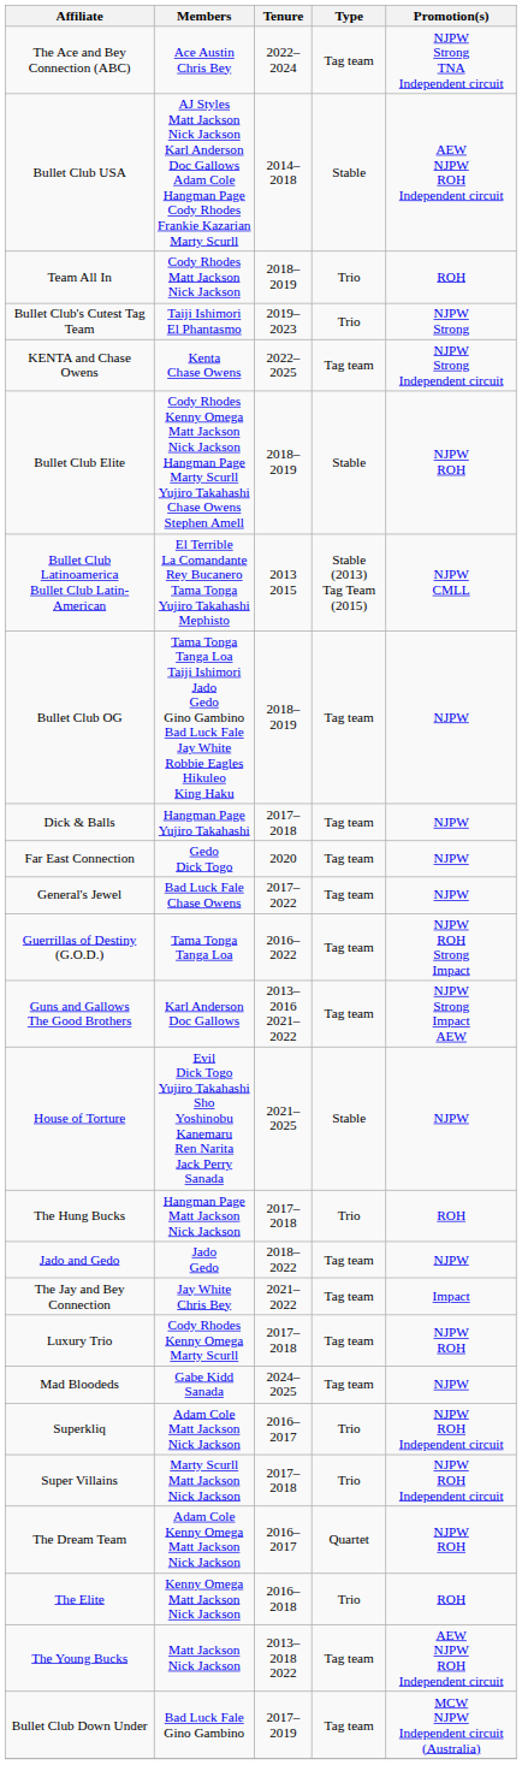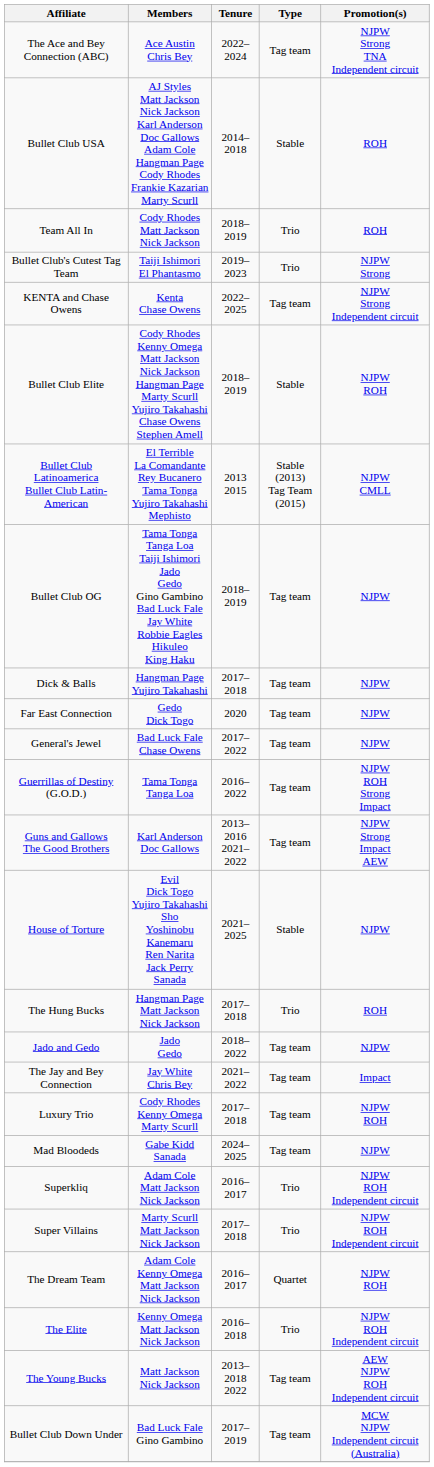 <table class="wikitable sortable" style="text-align:center;">
 <tr>
 <th>Affiliate</th>
 <th>Members</th>
 <th>Tenure</th>
 <th>Type</th>
 <th>Promotion(s)</th>
 </tr>
 <tr>
 <td>The Ace and Bey Connection (ABC)</td>
 <td><a href='#'>Ace Austin</a><br><a href='#'>Chris Bey</a></td>
 <td>2022–2024</td>
 <td>Tag team</td>
 <td><a href='#'>NJPW</a><br><a href='#'>Strong</a><br><a href='#'>TNA</a><br><a href='#'>Independent circuit</a></td>
 </tr>
 <tr>
 <td>Bullet Club USA</td>
 <td><a href='#'>AJ Styles</a><br><a href='#'>Matt Jackson</a><br><a href='#'>Nick Jackson</a><br><a href='#'>Karl Anderson</a><br><a href='#'>Doc Gallows</a><br><a href='#'>Adam Cole</a><br><a href='#'>Hangman Page</a><br><a href='#'>Cody Rhodes</a><br><a href='#'>Frankie Kazarian</a><br><a href='#'>Marty Scurll</a></td>
 <td>2014–2018</td>
 <td>Stable</td>
-<td><a href='#'>AEW</a><br><a href='#'>NJPW</a><br><a href='#'>ROH</a><br><a href='#'>Independent circuit</a></td>
+<td><a href='#'>ROH</a></td>
 </tr>
 <tr>
 <td>Team All In</td>
 <td><a href='#'>Cody Rhodes</a><br><a href='#'>Matt Jackson</a><br><a href='#'>Nick Jackson</a></td>
 <td>2018–2019</td>
 <td>Trio</td>
 <td><a href='#'>ROH</a></td>
 </tr>
 <tr>
 <td>Bullet Club's Cutest Tag Team</td>
 <td><a href='#'>Taiji Ishimori</a><br><a href='#'>El Phantasmo</a></td>
 <td>2019–2023</td>
 <td>Trio</td>
 <td><a href='#'>NJPW</a><br><a href='#'>Strong</a></td>
 </tr>
 <tr>
 <td>KENTA and Chase Owens</td>
 <td><a href='#'>Kenta</a><br><a href='#'>Chase Owens</a></td>
 <td>2022–2025</td>
 <td>Tag team</td>
 <td><a href='#'>NJPW</a><br><a href='#'>Strong</a><br><a href='#'>Independent circuit</a></td>
 </tr>
 <tr>
 <td>Bullet Club Elite<br></td>
 <td><a href='#'>Cody Rhodes</a><br><a href='#'>Kenny Omega</a><br><a href='#'>Matt Jackson</a><br><a href='#'>Nick Jackson</a><br><a href='#'>Hangman Page</a><br><a href='#'>Marty Scurll</a><br><a href='#'>Yujiro Takahashi</a><br><a href='#'>Chase Owens</a><br><a href='#'>Stephen Amell</a></td>
 <td>2018–2019</td>
 <td>Stable</td>
 <td><a href='#'>NJPW</a><br><a href='#'>ROH</a></td>
 </tr>
 <tr>
 <td><a href='#'>Bullet Club Latinoamerica<br>Bullet Club Latin-American</a></td>
 <td><a href='#'>El Terrible</a><br><a href='#'>La Comandante</a><br><a href='#'>Rey Bucanero</a><br><a href='#'>Tama Tonga</a> <br> <a href='#'>Yujiro Takahashi</a><br> <a href='#'>Mephisto</a></td>
 <td>2013<br>2015</td>
 <td>Stable (2013)<br> Tag Team (2015)</td>
 <td><a href='#'>NJPW</a><br><a href='#'>CMLL</a></td>
 </tr>
 <tr>
 <td>Bullet Club OG<br></td>
 <td><a href='#'>Tama Tonga</a><br><a href='#'>Tanga Loa</a><br><a href='#'>Taiji Ishimori</a><br><a href='#'>Jado</a><br><a href='#'>Gedo</a><br>Gino Gambino<br><a href='#'>Bad Luck Fale</a><br><a href='#'>Jay White</a><br><a href='#'>Robbie Eagles</a><br><a href='#'>Hikuleo</a><br><a href='#'>King Haku</a></td>
 <td>2018–2019</td>
 <td>Tag team</td>
 <td><a href='#'>NJPW</a></td>
 </tr>
 <tr>
 <td>Dick & Balls</td>
 <td><a href='#'>Hangman Page</a><br><a href='#'>Yujiro Takahashi</a></td>
 <td>2017–2018</td>
 <td>Tag team</td>
 <td><a href='#'>NJPW</a></td>
 </tr>
 <tr>
 <td>Far East Connection</td>
 <td><a href='#'>Gedo</a><br><a href='#'>Dick Togo</a></td>
 <td>2020</td>
 <td>Tag team</td>
 <td><a href='#'>NJPW</a></td>
 </tr>
 <tr>
 <td>General's Jewel</td>
 <td><a href='#'>Bad Luck Fale</a><br><a href='#'>Chase Owens</a></td>
 <td>2017–2022</td>
 <td>Tag team</td>
 <td><a href='#'>NJPW</a></td>
 </tr>
 <tr>
 <td><a href='#'>Guerrillas of Destiny</a><br>(G.O.D.)</td>
 <td><a href='#'>Tama Tonga</a><br><a href='#'>Tanga Loa</a></td>
 <td>2016–2022</td>
 <td>Tag team</td>
 <td><a href='#'>NJPW</a><br><a href='#'>ROH</a><br><a href='#'>Strong</a><br><a href='#'>Impact</a></td>
 </tr>
 <tr>
 <td><a href='#'>Guns and Gallows<br>The Good Brothers</a></td>
 <td><a href='#'>Karl Anderson</a><br><a href='#'>Doc Gallows</a></td>
 <td>2013–2016<br>2021–2022</td>
 <td>Tag team</td>
 <td><a href='#'>NJPW</a><br><a href='#'>Strong</a><br><a href='#'>Impact</a><br><a href='#'>AEW</a></td>
 </tr>
 <tr>
 <td><a href='#'>House of Torture</a></td>
 <td><a href='#'>Evil</a><br><a href='#'>Dick Togo</a><br><a href='#'>Yujiro Takahashi</a><br><a href='#'>Sho</a><br><a href='#'>Yoshinobu Kanemaru</a><br><a href='#'>Ren Narita</a><br><a href='#'>Jack Perry</a><br><a href='#'>Sanada</a></td>
 <td>2021–2025</td>
 <td>Stable</td>
 <td><a href='#'>NJPW</a></td>
 </tr>
 <tr>
 <td>The Hung Bucks</td>
 <td><a href='#'>Hangman Page</a><br><a href='#'>Matt Jackson</a><br><a href='#'>Nick Jackson</a></td>
 <td>2017–2018</td>
 <td>Trio</td>
 <td><a href='#'>ROH</a></td>
 </tr>
 <tr>
 <td><a href='#'>Jado and Gedo</a></td>
 <td><a href='#'>Jado</a><br><a href='#'>Gedo</a></td>
 <td>2018–2022</td>
 <td>Tag team</td>
 <td><a href='#'>NJPW</a></td>
 </tr>
 <tr>
 <td>The Jay and Bey Connection</td>
 <td><a href='#'>Jay White</a><br><a href='#'>Chris Bey</a></td>
 <td>2021–2022</td>
 <td>Tag team</td>
 <td><a href='#'>Impact</a></td>
 </tr>
 <tr>
 <td>Luxury Trio</td>
 <td><a href='#'>Cody Rhodes</a><br><a href='#'>Kenny Omega</a><br><a href='#'>Marty Scurll</a></td>
 <td>2017–2018</td>
 <td>Tag team</td>
 <td><a href='#'>NJPW</a><br><a href='#'>ROH</a></td>
 </tr>
 <tr>
 <td>Mad Bloodeds</td>
 <td><a href='#'>Gabe Kidd</a><br><a href='#'>Sanada</a></td>
 <td>2024–2025</td>
 <td>Tag team</td>
 <td><a href='#'>NJPW</a></td>
 </tr>
 <tr>
 <td>Superkliq</td>
 <td><a href='#'>Adam Cole</a><br><a href='#'>Matt Jackson</a><br><a href='#'>Nick Jackson</a></td>
 <td>2016–2017</td>
 <td>Trio</td>
 <td><a href='#'>NJPW</a><br><a href='#'>ROH</a><br><a href='#'>Independent circuit</a></td>
 </tr>
 <tr>
 <td>Super Villains</td>
 <td><a href='#'>Marty Scurll</a><br><a href='#'>Matt Jackson</a><br><a href='#'>Nick Jackson</a></td>
 <td>2017–2018</td>
 <td>Trio</td>
 <td><a href='#'>NJPW</a><br><a href='#'>ROH</a><br><a href='#'>Independent circuit</a></td>
 </tr>
 <tr>
 <td>The Dream Team</td>
 <td><a href='#'>Adam Cole</a><br><a href='#'>Kenny Omega</a><br><a href='#'>Matt Jackson</a><br><a href='#'>Nick Jackson</a></td>
 <td>2016–2017</td>
 <td>Quartet</td>
 <td><a href='#'>NJPW</a><br><a href='#'>ROH</a></td>
 </tr>
 <tr>
 <td><a href='#'>The Elite</a></td>
 <td><a href='#'>Kenny Omega</a><br><a href='#'>Matt Jackson</a><br><a href='#'>Nick Jackson</a></td>
 <td>2016–2018</td>
 <td>Trio</td>
-<td><a href='#'>ROH</a></td>
+<td><a href='#'>NJPW</a><br><a href='#'>ROH</a><br><a href='#'>Independent circuit</a></td>
 </tr>
 <tr>
 <td><a href='#'>The Young Bucks</a></td>
 <td><a href='#'>Matt Jackson</a><br><a href='#'>Nick Jackson</a></td>
 <td>2013–2018<br>2022</td>
 <td>Tag team</td>
 <td><a href='#'>AEW</a><br><a href='#'>NJPW</a><br><a href='#'>ROH</a><br><a href='#'>Independent circuit</a></td>
 </tr>
 <tr>
 <td>Bullet Club Down Under</td>
 <td><a href='#'>Bad Luck Fale</a><br> Gino Gambino</td>
 <td>2017–2019</td>
 <td>Tag team</td>
 <td><a href='#'>MCW</a> <br> <a href='#'>NJPW</a> <br> <a href='#'>Independent circuit (Australia)</a></td>
 </tr>
 <tr>
 </tr>
 </table>
